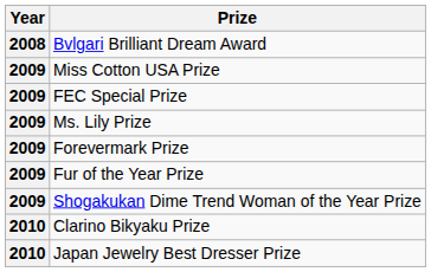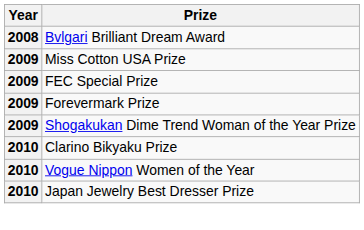 <table class="wikitable plainrowheaders sortable">
 <tr>
 <th scope="col">Year</th>
 <th scope="col">Prize</th>
 </tr>
 <tr>
 <th scope="row">2008</th>
 <td><a href='#'>Bvlgari</a> Brilliant Dream Award</td>
 </tr>
 <tr>
 <th scope="row">2009</th>
 <td>Miss Cotton USA Prize</td>
 </tr>
 <tr>
 <th scope="row">2009</th>
 <td>FEC Special Prize</td>
 </tr>
 <tr>
 <th scope="row">2009</th>
-<td>Ms. Lily Prize</td>
-</tr>
-<tr>
-<th scope="row">2009</th>
 <td>Forevermark Prize</td>
-</tr>
-<tr>
-<th scope="row">2009</th>
-<td>Fur of the Year Prize</td>
 </tr>
 <tr>
 <th scope="row">2009</th>
 <td><a href='#'>Shogakukan</a> Dime Trend Woman of the Year Prize</td>
 </tr>
 <tr>
 <th scope="row">2010</th>
 <td>Clarino Bikyaku Prize</td>
 </tr>
 <tr>
 <th scope="row">2010</th>
+<td><a href='#'>Vogue Nippon</a> Women of the Year</td>
+</tr>
+<tr>
+<th scope="row">2010</th>
 <td>Japan Jewelry Best Dresser Prize</td>
 </tr>
 </table>
